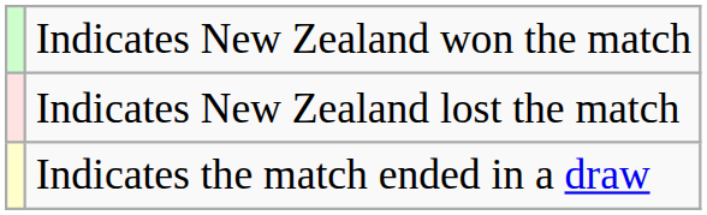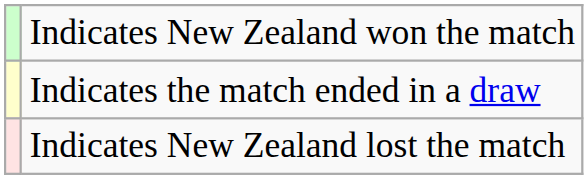 <table class="wikitable plainrowheaders">
 <tr>
 <th scope="row" style="text-align:center; background:#CCFFCC"></th>
 <td>Indicates New Zealand won the match</td>
 </tr>
 <tr>
+<th scope="row" style="text-align:center; background:#FFFFCC"></th>
+<td>Indicates the match ended in a <a href='#'>draw</a></td>
+</tr>
+<tr>
 <th scope="row" style="text-align:center; background:#FFE3E3"></th>
 <td>Indicates New Zealand lost the match</td>
 </tr>
-<tr>
-<th scope="row" style="text-align:center; background:#FFFFCC"></th>
-<td>Indicates the match ended in a <a href='#'>draw</a></td>
-</tr>
 </table>
